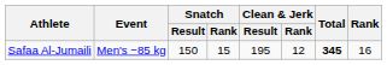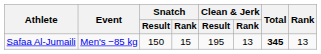 <table class="wikitable" style="font-size:90%">
 <tr>
 <th rowspan="2">Athlete</th>
 <th rowspan="2">Event</th>
 <th colspan="2">Snatch</th>
 <th colspan="2">Clean & Jerk</th>
 <th rowspan="2">Total</th>
 <th rowspan="2">Rank</th>
 </tr>
 <tr style="font-size:95%">
 <th>Result</th>
 <th>Rank</th>
 <th>Result</th>
 <th>Rank</th>
 </tr>
 <tr align=center>
 <td align=left><a href='#'>Safaa Al-Jumaili</a></td>
 <td align="left"><a href='#'>Men's −85 kg</a></td>
 <td>150</td>
 <td>15</td>
 <td>195</td>
-<td>12</td>
+<td>13</td>
 <td><strong>345</strong></td>
-<td>16</td>
+<td>13</td>
 </tr>
 </table>
